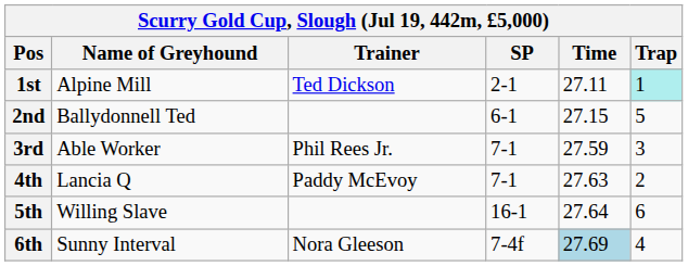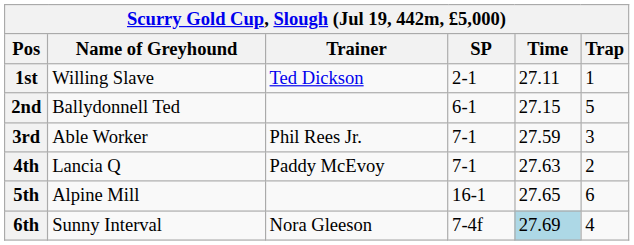 <table class="wikitable">
 <tr>
 <th colspan="6"><a href='#'>Scurry Gold Cup</a>, <a href='#'>Slough</a> (Jul 19, 442m, £5,000)</th>
 </tr>
 <tr>
 <th width=30>Pos</th>
 <th width=180>Name of Greyhound</th>
 <th width=150>Trainer</th>
 <th width=50>SP</th>
 <th width=50>Time</th>
 <th width=30>Trap</th>
 </tr>
 <tr>
 <th>1st</th>
-<td>Alpine Mill</td>
+<td>Willing Slave</td>
 <td><a href='#'>Ted Dickson</a></td>
 <td>2-1</td>
 <td>27.11</td>
-<td style="background: paleturquoise;">1</td>
+<td>1</td>
 </tr>
 <tr>
 <th>2nd</th>
 <td>Ballydonnell Ted</td>
 <td></td>
 <td>6-1</td>
 <td>27.15</td>
 <td>5</td>
 </tr>
 <tr>
 <th>3rd</th>
 <td>Able Worker</td>
 <td>Phil Rees Jr.</td>
 <td>7-1</td>
 <td>27.59</td>
 <td>3</td>
 </tr>
 <tr>
 <th>4th</th>
 <td>Lancia Q</td>
 <td>Paddy McEvoy</td>
 <td>7-1</td>
 <td>27.63</td>
 <td>2</td>
 </tr>
 <tr>
 <th>5th</th>
-<td>Willing Slave</td>
+<td>Alpine Mill</td>
 <td></td>
 <td>16-1</td>
-<td>27.64</td>
+<td>27.65</td>
 <td>6</td>
 </tr>
 <tr>
 <th>6th</th>
 <td>Sunny Interval</td>
 <td>Nora Gleeson</td>
 <td>7-4f</td>
 <td style="background: lightblue;">27.69</td>
 <td>4</td>
 </tr>
 </table>
